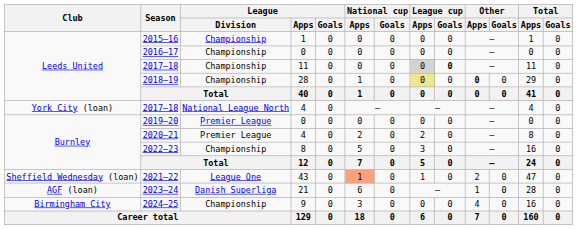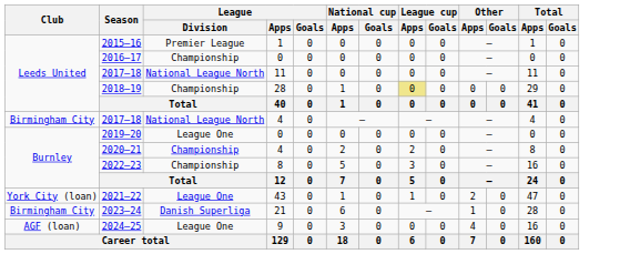 <table class="wikitable" style="text-align: center;">
 <tr>
 <th rowspan="2">Club</th>
 <th rowspan="2">Season</th>
 <th colspan="3">League</th>
 <th colspan="2">National cup</th>
 <th colspan="2">League cup</th>
 <th colspan="2">Other</th>
 <th colspan="2">Total</th>
 </tr>
 <tr>
 <th>Division</th>
 <th>Apps</th>
 <th>Goals</th>
 <th>Apps</th>
 <th>Goals</th>
 <th>Apps</th>
 <th>Goals</th>
 <th>Apps</th>
 <th>Goals</th>
 <th>Apps</th>
 <th>Goals</th>
 </tr>
 <tr>
 <td rowspan="5"><a href='#'>Leeds United</a></td>
 <td><a href='#'>2015–16</a></td>
-<td><a href='#'>Championship</a></td>
+<td>Premier League</td>
 <td>1</td>
 <td>0</td>
 <td>0</td>
 <td>0</td>
 <td>0</td>
 <td>0</td>
 <td colspan="2">—</td>
 <td>1</td>
 <td>0</td>
 </tr>
 <tr>
 <td><a href='#'>2016–17</a></td>
 <td>Championship</td>
 <td>0</td>
 <td>0</td>
 <td>0</td>
 <td>0</td>
 <td>0</td>
 <td>0</td>
 <td colspan="2">—</td>
 <td>0</td>
 <td>0</td>
 </tr>
 <tr>
 <td><a href='#'>2017–18</a></td>
-<td>Championship</td>
+<td><a href='#'>National League North</a></td>
 <td>11</td>
 <td>0</td>
 <td>0</td>
 <td>0</td>
-<td style="background: lightgrey;">0</td>
-<td><strong>0</strong></td>
+<td>0</td>
+<td>0</td>
 <td colspan="2">—</td>
 <td>11</td>
 <td>0</td>
 </tr>
 <tr>
 <td><a href='#'>2018–19</a></td>
 <td>Championship</td>
 <td>28</td>
 <td>0</td>
 <td>1</td>
 <td>0</td>
 <td style="background: khaki;">0</td>
 <td>0</td>
-<td><strong>0</strong></td>
+<td>0</td>
 <td>0</td>
 <td>29</td>
 <td>0</td>
 </tr>
 <tr>
 <th colspan="2">Total</th>
 <th>40</th>
 <th>0</th>
 <th>1</th>
 <th>0</th>
 <th>0</th>
 <th>0</th>
 <th>0</th>
 <th>0</th>
 <th>41</th>
 <th>0</th>
 </tr>
 <tr>
-<td><a href='#'>York City</a> (loan)</td>
+<td><a href='#'>Birmingham City</a></td>
 <td><a href='#'>2017–18</a></td>
 <td><a href='#'>National League North</a></td>
 <td>4</td>
 <td>0</td>
 <td colspan="2">—</td>
 <td colspan="2">—</td>
 <td colspan="2">—</td>
 <td>4</td>
 <td>0</td>
 </tr>
 <tr>
 <td rowspan="4"><a href='#'>Burnley</a></td>
 <td><a href='#'>2019–20</a></td>
-<td><a href='#'>Premier League</a></td>
+<td>League One</td>
 <td>0</td>
 <td>0</td>
 <td>0</td>
 <td>0</td>
 <td>0</td>
 <td>0</td>
 <td colspan="2">—</td>
 <td>0</td>
 <td>0</td>
 </tr>
 <tr>
 <td><a href='#'>2020–21</a></td>
-<td>Premier League</td>
+<td><a href='#'>Championship</a></td>
 <td>4</td>
 <td>0</td>
 <td>2</td>
 <td>0</td>
 <td>2</td>
 <td>0</td>
 <td colspan="2">—</td>
 <td>8</td>
 <td>0</td>
 </tr>
 <tr>
 <td><a href='#'>2022–23</a></td>
 <td>Championship</td>
 <td>8</td>
 <td>0</td>
 <td>5</td>
 <td>0</td>
 <td>3</td>
 <td>0</td>
 <td colspan="2">—</td>
 <td>16</td>
 <td>0</td>
 </tr>
 <tr>
 <th colspan="2">Total</th>
 <th>12</th>
 <th>0</th>
 <th>7</th>
 <th>0</th>
 <th>5</th>
 <th>0</th>
 <th colspan="2">—</th>
 <th>24</th>
 <th>0</th>
 </tr>
 <tr>
-<td><a href='#'>Sheffield Wednesday</a> (loan)</td>
+<td><a href='#'>York City</a> (loan)</td>
 <td><a href='#'>2021–22</a></td>
 <td><a href='#'>League One</a></td>
 <td>43</td>
 <td>0</td>
-<td style="background: lightsalmon;">1</td>
+<td>1</td>
 <td>0</td>
 <td>1</td>
 <td>0</td>
 <td>2</td>
 <td>0</td>
 <td>47</td>
 <td>0</td>
 </tr>
 <tr>
-<td><a href='#'>AGF</a> (loan)</td>
+<td><a href='#'>Birmingham City</a></td>
 <td><a href='#'>2023–24</a></td>
 <td><a href='#'>Danish Superliga</a></td>
 <td>21</td>
 <td>0</td>
 <td>6</td>
 <td>0</td>
 <td colspan="2">—</td>
 <td>1</td>
 <td>0</td>
 <td>28</td>
 <td>0</td>
 </tr>
 <tr>
-<td><a href='#'>Birmingham City</a></td>
+<td><a href='#'>AGF</a> (loan)</td>
 <td><a href='#'>2024–25</a></td>
-<td>Championship</td>
+<td>League One</td>
 <td>9</td>
 <td>0</td>
 <td>3</td>
 <td>0</td>
 <td>0</td>
 <td>0</td>
 <td>4</td>
 <td>0</td>
 <td>16</td>
 <td>0</td>
 </tr>
 <tr>
 <th colspan="3">Career total</th>
 <th>129</th>
 <th>0</th>
 <th>18</th>
 <th>0</th>
 <th>6</th>
 <th>0</th>
 <th>7</th>
 <th>0</th>
 <th>160</th>
 <th>0</th>
 </tr>
 </table>
